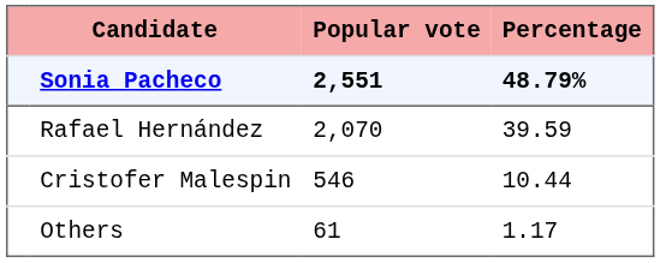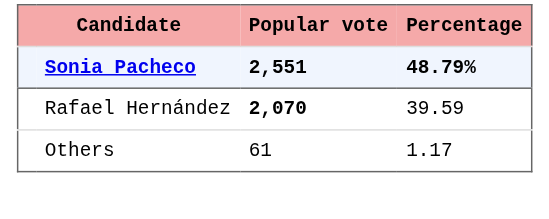 <table style="border: 1px solid #666666; border-collapse: collapse" align="center" cellpadding="6">
 <tr style="background-color: #F5A9A9">
 <th colspan="2">Candidate</th>
 <th>Popular vote</th>
 <th>Percentage</th>
 </tr>
 <tr style="background-color: #F0F5FE">
 <td style="border-top: 1px solid #DDDDDD"></td>
 <td style="border-top: 1px solid #DDDDDD"><strong><a href='#'>Sonia Pacheco</a></strong></td>
 <td style="border-top: 1px solid #DDDDDD"><strong>2,551</strong></td>
 <td style="border-top: 1px solid #DDDDDD"><strong>48.79%</strong></td>
 </tr>
 <tr>
 <td style="border-top: 1px solid #666666"></td>
 <td style="border-top: 1px solid #666666">Rafael Hernández</td>
-<td style="border-top: 1px solid #666666">2,070</td>
+<td style="border-top: 1px solid #666666"><strong>2,070</strong></td>
 <td style="border-top: 1px solid #666666">39.59</td>
-</tr>
-<tr>
-<td style="border-top: 1px solid #DDDDDD"></td>
-<td style="border-top: 1px solid #DDDDDD">Cristofer Malespin</td>
-<td style="border-top: 1px solid #DDDDDD">546</td>
-<td style="border-top: 1px solid #DDDDDD">10.44</td>
 </tr>
 <tr>
 <td style="border-top: 1px solid #DDDDDD"></td>
 <td style="border-top: 1px solid #DDDDDD">Others</td>
 <td style="border-top: 1px solid #DDDDDD">61</td>
 <td style="border-top: 1px solid #DDDDDD">1.17</td>
 </tr>
 </table>
